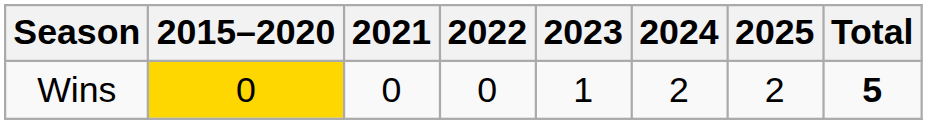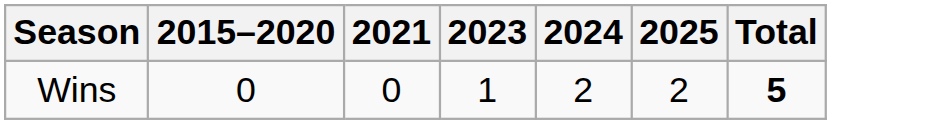 <table class=wikitable>
 <tr>
 <th>Season</th>
 <th>2015–2020</th>
 <th>2021</th>
-<th>2022</th>
 <th>2023</th>
 <th>2024</th>
 <th>2025</th>
 <th>Total</th>
 </tr>
 <tr align=center>
 <td>Wins</td>
-<td style="background: gold;">0</td>
 <td>0</td>
 <td>0</td>
 <td>1</td>
 <td>2</td>
 <td>2</td>
 <td><strong>5</strong></td>
 </tr>
 </table>
